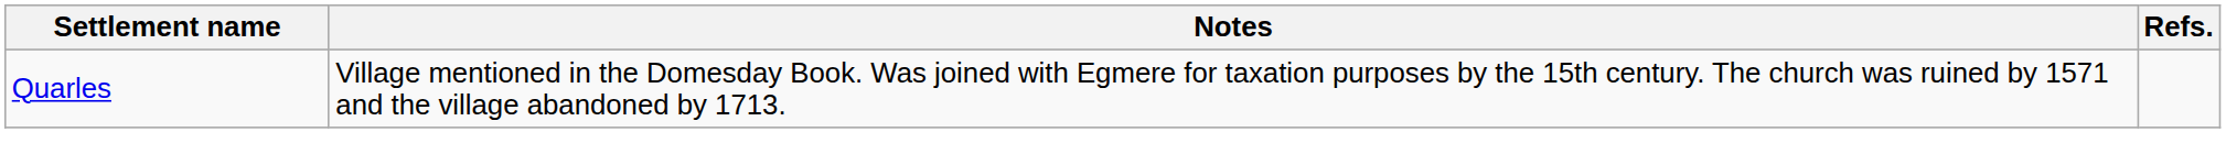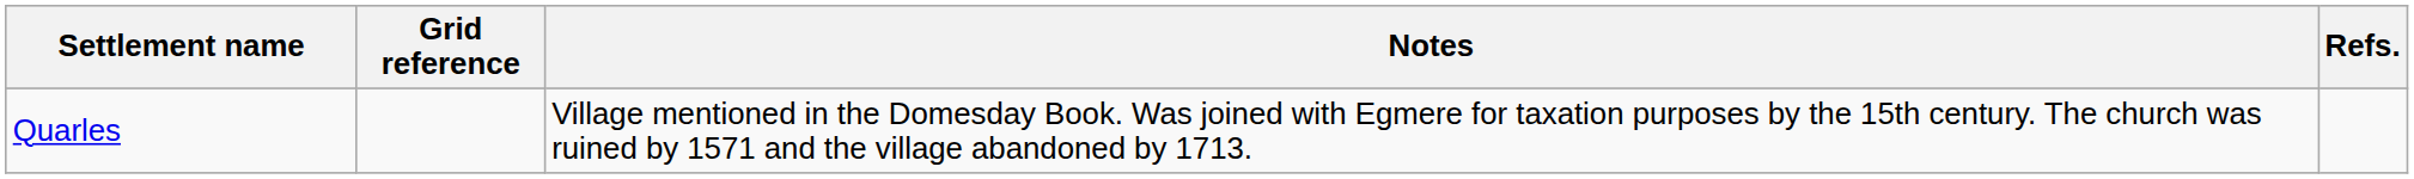 <table class="wikitable">
 <tr>
 <th width=175>Settlement name</th>
+<th width=90>Grid reference</th>
 <th>Notes</th>
 <th>Refs.</th>
 </tr>
 <tr>
 <td><a href='#'>Quarles</a></td>
+<td></td>
 <td>Village mentioned in the Domesday Book. Was joined with Egmere for taxation purposes by the 15th century. The church was ruined by 1571 and the village abandoned by 1713.</td>
 <td></td>
 </tr>
 </table>
